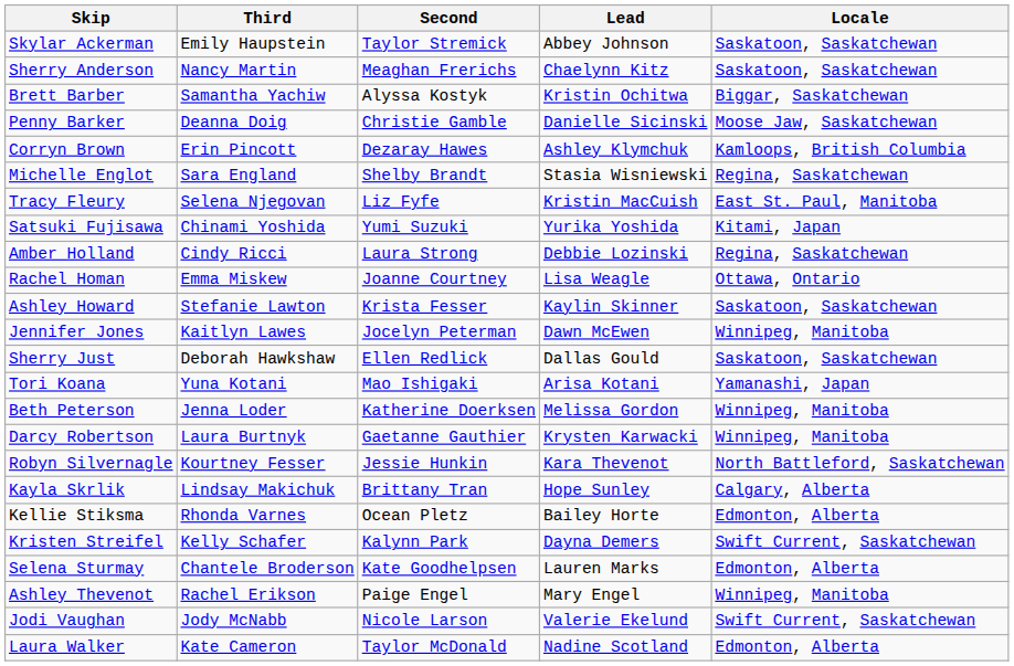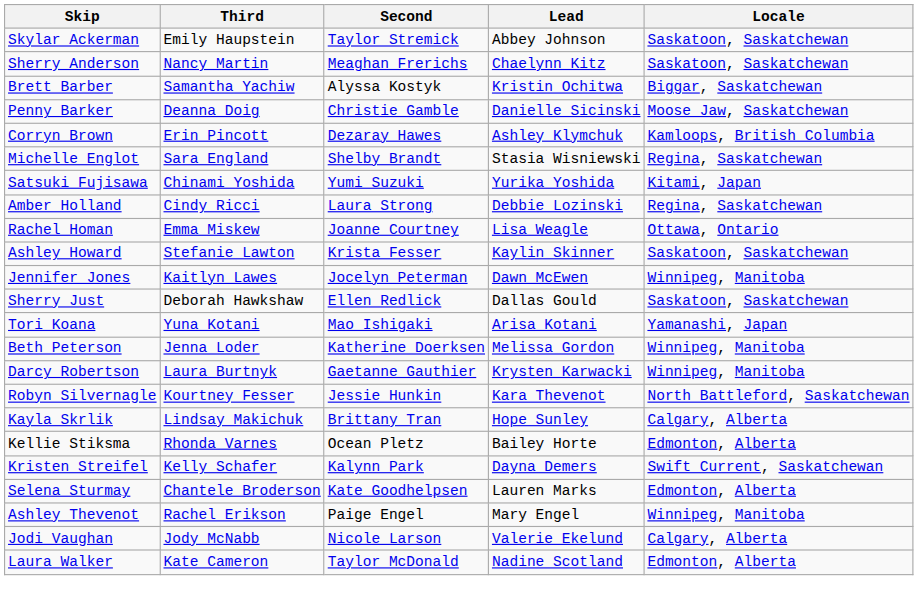 <table class=wikitable>
 <tr>
 <th scope="col">Skip</th>
 <th scope="col">Third</th>
 <th scope="col">Second</th>
 <th scope="col">Lead</th>
 <th scope="col">Locale</th>
 </tr>
 <tr>
 <td><a href='#'>Skylar Ackerman</a></td>
 <td>Emily Haupstein</td>
 <td><a href='#'>Taylor Stremick</a></td>
 <td>Abbey Johnson</td>
 <td> <a href='#'>Saskatoon</a>, <a href='#'>Saskatchewan</a></td>
 </tr>
 <tr>
 <td><a href='#'>Sherry Anderson</a></td>
 <td><a href='#'>Nancy Martin</a></td>
 <td><a href='#'>Meaghan Frerichs</a></td>
 <td><a href='#'>Chaelynn Kitz</a></td>
 <td> <a href='#'>Saskatoon</a>, <a href='#'>Saskatchewan</a></td>
 </tr>
 <tr>
 <td><a href='#'>Brett Barber</a></td>
 <td><a href='#'>Samantha Yachiw</a></td>
 <td>Alyssa Kostyk</td>
 <td><a href='#'>Kristin Ochitwa</a></td>
 <td> <a href='#'>Biggar</a>, <a href='#'>Saskatchewan</a></td>
 </tr>
 <tr>
 <td><a href='#'>Penny Barker</a></td>
 <td><a href='#'>Deanna Doig</a></td>
 <td><a href='#'>Christie Gamble</a></td>
 <td><a href='#'>Danielle Sicinski</a></td>
 <td> <a href='#'>Moose Jaw</a>, <a href='#'>Saskatchewan</a></td>
 </tr>
 <tr>
 <td><a href='#'>Corryn Brown</a></td>
 <td><a href='#'>Erin Pincott</a></td>
 <td><a href='#'>Dezaray Hawes</a></td>
 <td><a href='#'>Ashley Klymchuk</a></td>
 <td> <a href='#'>Kamloops</a>, <a href='#'>British Columbia</a></td>
 </tr>
 <tr>
 <td><a href='#'>Michelle Englot</a></td>
 <td><a href='#'>Sara England</a></td>
 <td><a href='#'>Shelby Brandt</a></td>
 <td>Stasia Wisniewski</td>
 <td> <a href='#'>Regina</a>, <a href='#'>Saskatchewan</a></td>
-</tr>
-<tr>
-<td><a href='#'>Tracy Fleury</a></td>
-<td><a href='#'>Selena Njegovan</a></td>
-<td><a href='#'>Liz Fyfe</a></td>
-<td><a href='#'>Kristin MacCuish</a></td>
-<td> <a href='#'>East St. Paul</a>, <a href='#'>Manitoba</a></td>
 </tr>
 <tr>
 <td><a href='#'>Satsuki Fujisawa</a></td>
 <td><a href='#'>Chinami Yoshida</a></td>
 <td><a href='#'>Yumi Suzuki</a></td>
 <td><a href='#'>Yurika Yoshida</a></td>
 <td> <a href='#'>Kitami</a>, <a href='#'>Japan</a></td>
 </tr>
 <tr>
 <td><a href='#'>Amber Holland</a></td>
 <td><a href='#'>Cindy Ricci</a></td>
 <td><a href='#'>Laura Strong</a></td>
 <td><a href='#'>Debbie Lozinski</a></td>
 <td> <a href='#'>Regina</a>, <a href='#'>Saskatchewan</a></td>
 </tr>
 <tr>
 <td><a href='#'>Rachel Homan</a></td>
 <td><a href='#'>Emma Miskew</a></td>
 <td><a href='#'>Joanne Courtney</a></td>
 <td><a href='#'>Lisa Weagle</a></td>
 <td> <a href='#'>Ottawa</a>, <a href='#'>Ontario</a></td>
 </tr>
 <tr>
 <td><a href='#'>Ashley Howard</a></td>
 <td><a href='#'>Stefanie Lawton</a></td>
 <td><a href='#'>Krista Fesser</a></td>
 <td><a href='#'>Kaylin Skinner</a></td>
 <td> <a href='#'>Saskatoon</a>, <a href='#'>Saskatchewan</a></td>
 </tr>
 <tr>
 <td><a href='#'>Jennifer Jones</a></td>
 <td><a href='#'>Kaitlyn Lawes</a></td>
 <td><a href='#'>Jocelyn Peterman</a></td>
 <td><a href='#'>Dawn McEwen</a></td>
 <td> <a href='#'>Winnipeg</a>, <a href='#'>Manitoba</a></td>
 </tr>
 <tr>
 <td><a href='#'>Sherry Just</a></td>
 <td>Deborah Hawkshaw</td>
 <td><a href='#'>Ellen Redlick</a></td>
 <td>Dallas Gould</td>
 <td> <a href='#'>Saskatoon</a>, <a href='#'>Saskatchewan</a></td>
 </tr>
 <tr>
 <td><a href='#'>Tori Koana</a></td>
 <td><a href='#'>Yuna Kotani</a></td>
 <td><a href='#'>Mao Ishigaki</a></td>
 <td><a href='#'>Arisa Kotani</a></td>
 <td> <a href='#'>Yamanashi</a>, <a href='#'>Japan</a></td>
 </tr>
 <tr>
 <td><a href='#'>Beth Peterson</a></td>
 <td><a href='#'>Jenna Loder</a></td>
 <td><a href='#'>Katherine Doerksen</a></td>
 <td><a href='#'>Melissa Gordon</a></td>
 <td> <a href='#'>Winnipeg</a>, <a href='#'>Manitoba</a></td>
 </tr>
 <tr>
 <td><a href='#'>Darcy Robertson</a></td>
 <td><a href='#'>Laura Burtnyk</a></td>
 <td><a href='#'>Gaetanne Gauthier</a></td>
 <td><a href='#'>Krysten Karwacki</a></td>
 <td> <a href='#'>Winnipeg</a>, <a href='#'>Manitoba</a></td>
 </tr>
 <tr>
 <td><a href='#'>Robyn Silvernagle</a></td>
 <td><a href='#'>Kourtney Fesser</a></td>
 <td><a href='#'>Jessie Hunkin</a></td>
 <td><a href='#'>Kara Thevenot</a></td>
 <td> <a href='#'>North Battleford</a>, <a href='#'>Saskatchewan</a></td>
 </tr>
 <tr>
 <td><a href='#'>Kayla Skrlik</a></td>
 <td><a href='#'>Lindsay Makichuk</a></td>
 <td><a href='#'>Brittany Tran</a></td>
 <td><a href='#'>Hope Sunley</a></td>
 <td> <a href='#'>Calgary</a>, <a href='#'>Alberta</a></td>
 </tr>
 <tr>
 <td>Kellie Stiksma</td>
 <td><a href='#'>Rhonda Varnes</a></td>
 <td>Ocean Pletz</td>
 <td>Bailey Horte</td>
 <td> <a href='#'>Edmonton</a>, <a href='#'>Alberta</a></td>
 </tr>
 <tr>
 <td><a href='#'>Kristen Streifel</a></td>
 <td><a href='#'>Kelly Schafer</a></td>
 <td><a href='#'>Kalynn Park</a></td>
 <td><a href='#'>Dayna Demers</a></td>
 <td> <a href='#'>Swift Current</a>, <a href='#'>Saskatchewan</a></td>
 </tr>
 <tr>
 <td><a href='#'>Selena Sturmay</a></td>
 <td><a href='#'>Chantele Broderson</a></td>
 <td><a href='#'>Kate Goodhelpsen</a></td>
 <td>Lauren Marks</td>
 <td> <a href='#'>Edmonton</a>, <a href='#'>Alberta</a></td>
 </tr>
 <tr>
 <td><a href='#'>Ashley Thevenot</a></td>
 <td><a href='#'>Rachel Erikson</a></td>
 <td>Paige Engel</td>
 <td>Mary Engel</td>
 <td> <a href='#'>Winnipeg</a>, <a href='#'>Manitoba</a></td>
 </tr>
 <tr>
 <td><a href='#'>Jodi Vaughan</a></td>
 <td><a href='#'>Jody McNabb</a></td>
 <td><a href='#'>Nicole Larson</a></td>
 <td><a href='#'>Valerie Ekelund</a></td>
-<td> <a href='#'>Swift Current</a>, <a href='#'>Saskatchewan</a></td>
+<td> <a href='#'>Calgary</a>, <a href='#'>Alberta</a></td>
 </tr>
 <tr>
 <td><a href='#'>Laura Walker</a></td>
 <td><a href='#'>Kate Cameron</a></td>
 <td><a href='#'>Taylor McDonald</a></td>
 <td><a href='#'>Nadine Scotland</a></td>
 <td> <a href='#'>Edmonton</a>, <a href='#'>Alberta</a></td>
 </tr>
 </table>
